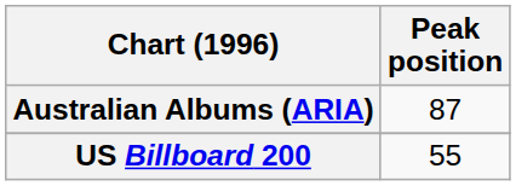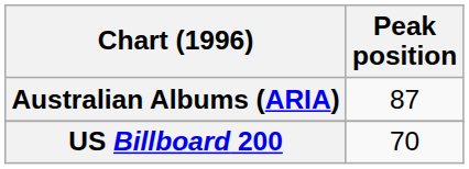 <table class="wikitable sortable plainrowheaders">
 <tr>
 <th>Chart (1996)</th>
 <th>Peak<br>position</th>
 </tr>
 <tr>
 <th scope="row">Australian Albums (<a href='#'>ARIA</a>)</th>
 <td style="text-align:center;">87</td>
 </tr>
 <tr>
 </tr>
 <tr>
 </tr>
 <tr>
 </tr>
 <tr>
 </tr>
 <tr>
 </tr>
 <tr>
 </tr>
 <tr>
 </tr>
 <tr>
 </tr>
 <tr>
 </tr>
 <tr>
 </tr>
 <tr>
 <th scope="row">US <a href='#'><em>Billboard</em> 200</a></th>
-<td align="center">55</td>
+<td align="center">70</td>
 </tr>
 </table>
